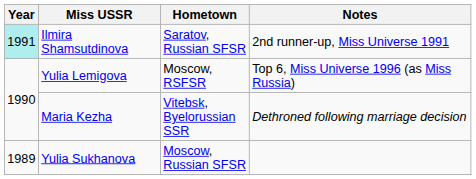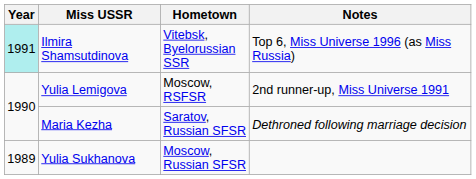 <table class="wikitable sortable" style="font-size: 95%;">
 <tr colspan=10 align="center">
 <th width="30">Year</th>
 <th width="140">Miss USSR</th>
 <th width="100">Hometown</th>
 <th width="260">Notes</th>
 </tr>
 <tr>
 <td style="background: paleturquoise;">1991</td>
 <td><a href='#'>Ilmira Shamsutdinova</a></td>
-<td><a href='#'>Saratov</a>, <a href='#'>Russian SFSR</a></td>
-<td>2nd runner-up, <a href='#'>Miss Universe 1991</a></td>
+<td><a href='#'>Vitebsk</a>, <a href='#'>Byelorussian SSR</a></td>
+<td>Top 6, <a href='#'>Miss Universe 1996</a> (as <a href='#'>Miss Russia</a>)</td>
 </tr>
 <tr>
 <td rowspan=2>1990</td>
 <td><a href='#'>Yulia Lemigova</a></td>
 <td>Moscow, <a href='#'>RSFSR</a></td>
-<td>Top 6, <a href='#'>Miss Universe 1996</a> (as <a href='#'>Miss Russia</a>)</td>
+<td>2nd runner-up, <a href='#'>Miss Universe 1991</a></td>
 </tr>
 <tr>
 <td><a href='#'>Maria Kezha</a></td>
-<td><a href='#'>Vitebsk</a>, <a href='#'>Byelorussian SSR</a></td>
+<td><a href='#'>Saratov</a>, <a href='#'>Russian SFSR</a></td>
 <td><em>Dethroned following marriage decision</em></td>
 </tr>
 <tr>
 <td>1989</td>
 <td><a href='#'>Yulia Sukhanova</a></td>
 <td><a href='#'>Moscow</a>, <a href='#'>Russian SFSR</a></td>
 <td></td>
 </tr>
 </table>
